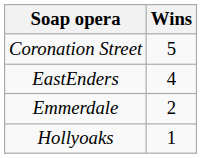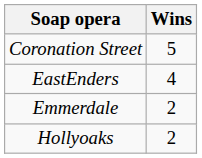 <table class="wikitable" style="text-align: center;">
 <tr>
 <th scope="col">Soap opera</th>
 <th scope="col">Wins</th>
 </tr>
 <tr>
 <td><em>Coronation Street</em></td>
 <td>5</td>
 </tr>
 <tr>
 <td><em>EastEnders</em></td>
 <td>4</td>
 </tr>
 <tr>
 <td><em>Emmerdale</em></td>
 <td>2</td>
 </tr>
 <tr>
 <td><em>Hollyoaks</em></td>
-<td>1</td>
+<td>2</td>
 </tr>
 </table>
